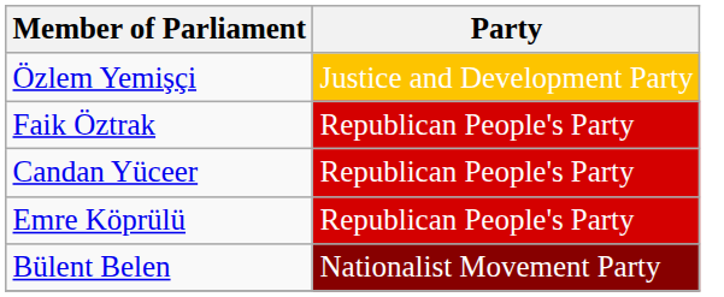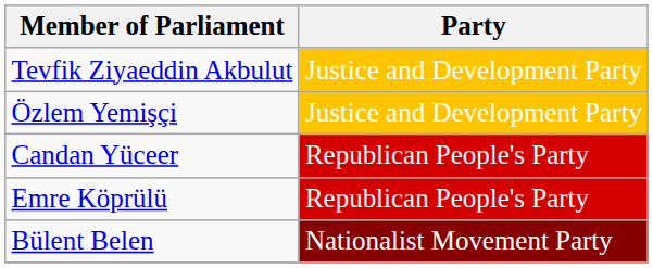 <table class="wikitable">
 <tr>
 <th>Member of Parliament</th>
 <th>Party</th>
 </tr>
 <tr>
-<td><a href='#'>Özlem Yemişçi</a></td>
+<td><a href='#'>Tevfik Ziyaeddin Akbulut</a></td>
 <td style="background:#FDC400; color:white">Justice and Development Party</td>
 </tr>
 <tr>
-<td><a href='#'>Faik Öztrak</a></td>
-<td style="background:#D40000; color:white">Republican People's Party</td>
+<td><a href='#'>Özlem Yemişçi</a></td>
+<td style="background:#FDC400; color:white">Justice and Development Party</td>
 </tr>
 <tr>
 <td><a href='#'>Candan Yüceer</a></td>
 <td style="background:#D40000; color:white">Republican People's Party</td>
 </tr>
 <tr>
 <td><a href='#'>Emre Köprülü</a></td>
 <td style="background:#D40000; color:white">Republican People's Party</td>
 </tr>
 <tr>
 <td><a href='#'>Bülent Belen</a></td>
 <td style="background:#870000; color:white">Nationalist Movement Party</td>
 </tr>
 <tr>
 </tr>
 </table>
